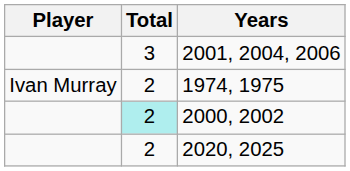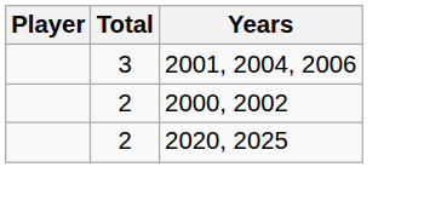 <table class="wikitable sortable">
 <tr>
 <th>Player</th>
 <th>Total</th>
 <th>Years</th>
 </tr>
 <tr>
 <td> </td>
 <td align=center>3</td>
 <td>2001, 2004, 2006</td>
 </tr>
 <tr>
-<td> Ivan Murray</td>
+<td> </td>
 <td align=center>2</td>
-<td>1974, 1975</td>
-</tr>
-<tr>
-<td> </td>
-<td align=center style="background: paleturquoise;">2</td>
 <td>2000, 2002</td>
 </tr>
 <tr>
 <td> </td>
 <td align=center>2</td>
 <td>2020, 2025</td>
 </tr>
 </table>
